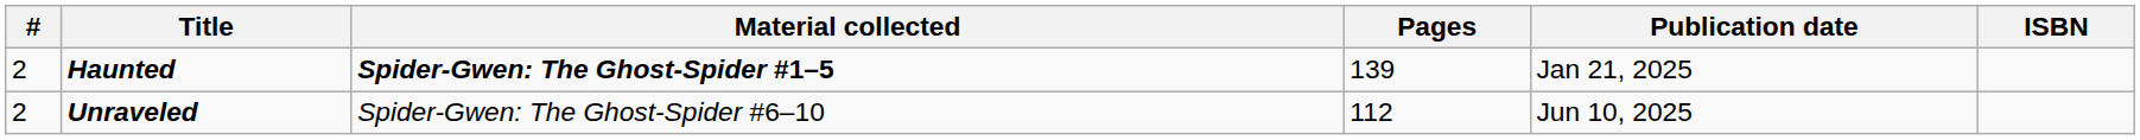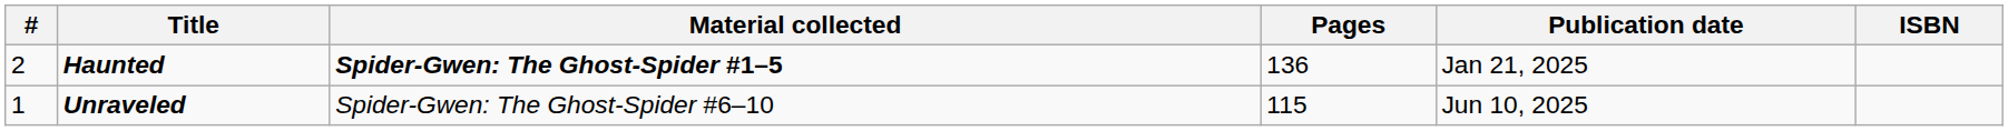 <table class="wikitable" width="100%">
 <tr>
 <th>#</th>
 <th>Title</th>
 <th>Material collected</th>
 <th>Pages</th>
 <th>Publication date</th>
 <th>ISBN</th>
 </tr>
 <tr>
 <td>2</td>
 <td><strong><em>Haunted</em></strong></td>
 <td><strong><em>Spider-Gwen: The Ghost-Spider</em> #1–5</strong></td>
-<td>139</td>
+<td>136</td>
 <td>Jan 21, 2025</td>
 <td {{nowrap></td>
 </tr>
 <tr>
-<td>2</td>
+<td>1</td>
 <td><strong><em>Unraveled</em></strong></td>
 <td><em>Spider-Gwen: The Ghost-Spider</em> #6–10</td>
-<td>112</td>
+<td>115</td>
 <td>Jun 10, 2025</td>
 <td {{nowrap></td>
 </tr>
 </table>
